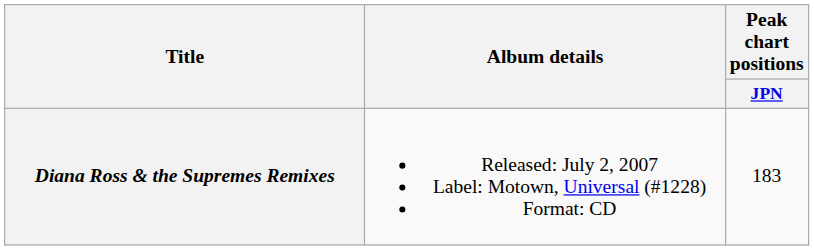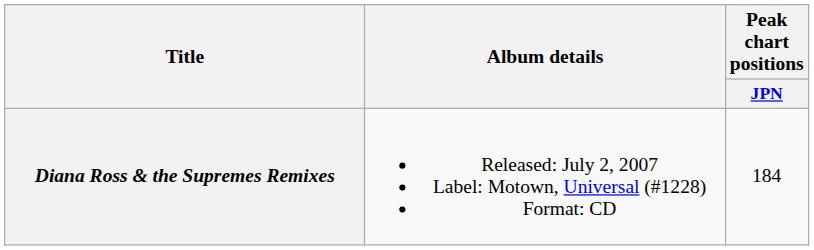 <table class="wikitable plainrowheaders" style="text-align:center;">
 <tr>
 <th scope="col" rowspan="2" style="width:18em;">Title</th>
 <th scope="col" rowspan="2" style="width:18em;">Album details</th>
 <th scope="col">Peak chart positions</th>
 </tr>
 <tr>
 <th scope="col" style="width:4em;font-size:90%;"><a href='#'>JPN</a><br></th>
 </tr>
 <tr>
 <th scope="row"><em>Diana Ross & the Supremes Remixes</em></th>
 <td><br><ul><li>Released: July 2, 2007</li><li>Label: Motown, <a href='#'>Universal</a> (#1228)</li><li>Format: CD</li></ul></td>
-<td>183</td>
+<td>184</td>
 </tr>
 </table>
